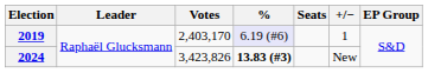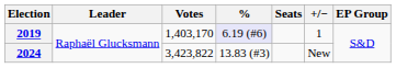 <table class="wikitable" style="text-align:center">
 <tr>
 <th>Election</th>
 <th>Leader</th>
 <th>Votes</th>
 <th>%</th>
 <th>Seats</th>
 <th>+/−</th>
 <th>EP Group</th>
 </tr>
 <tr>
 <th><a href='#'>2019</a></th>
 <td rowspan="2"><a href='#'>Raphaël Glucksmann</a></td>
-<td>2,403,170</td>
+<td>1,403,170</td>
 <td style="background: lavender;">6.19 (#6)</td>
 <td></td>
 <td> 1</td>
 <td rowspan="2"><a href='#'>S&D</a></td>
 </tr>
 <tr>
 <th><a href='#'>2024</a></th>
-<td>3,423,826</td>
-<td><strong>13.83 (#3)</strong></td>
+<td>3,423,822</td>
+<td>13.83 (#3)</td>
 <td></td>
 <td>New</td>
 </tr>
 </table>
